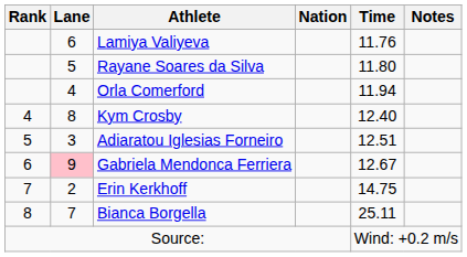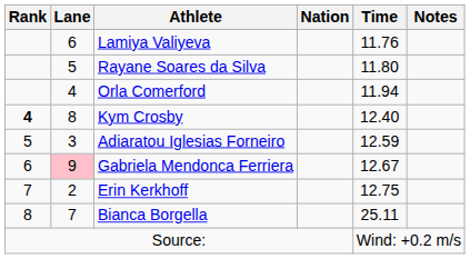 <table class="wikitable sortable" style="text-align:center">
 <tr>
 <th scope="col" style="width: 10px;">Rank</th>
 <th scope="col" style="width: 10px;">Lane</th>
 <th scope="col">Athlete</th>
 <th scope="col">Nation</th>
 <th scope="col">Time</th>
 <th scope="col">Notes</th>
 </tr>
 <tr>
 <td></td>
 <td>6</td>
 <td align=left><a href='#'>Lamiya Valiyeva</a></td>
 <td align=left></td>
 <td>11.76</td>
 <td></td>
 </tr>
 <tr>
 <td></td>
 <td>5</td>
 <td align=left><a href='#'>Rayane Soares da Silva</a></td>
 <td align=left></td>
 <td>11.80</td>
 <td></td>
 </tr>
 <tr>
 <td></td>
 <td>4</td>
 <td align=left><a href='#'>Orla Comerford</a></td>
 <td align=left></td>
 <td>11.94</td>
 <td></td>
 </tr>
 <tr>
-<td>4</td>
+<td><strong>4</strong></td>
 <td>8</td>
 <td align=left><a href='#'>Kym Crosby</a></td>
 <td align=left></td>
 <td>12.40</td>
 <td></td>
 </tr>
 <tr>
 <td>5</td>
 <td>3</td>
 <td align=left><a href='#'>Adiaratou Iglesias Forneiro</a></td>
 <td align=left></td>
-<td>12.51</td>
+<td>12.59</td>
 <td></td>
 </tr>
 <tr>
 <td>6</td>
 <td style="background: pink;">9</td>
 <td align=left><a href='#'>Gabriela Mendonca Ferriera</a></td>
 <td align=left></td>
 <td>12.67</td>
 <td></td>
 </tr>
 <tr>
 <td>7</td>
 <td>2</td>
 <td align=left><a href='#'>Erin Kerkhoff</a></td>
 <td align=left></td>
-<td>14.75</td>
+<td>12.75</td>
 <td></td>
 </tr>
 <tr>
 <td>8</td>
 <td>7</td>
 <td align=left><a href='#'>Bianca Borgella</a></td>
 <td align=left></td>
 <td>25.11</td>
 <td></td>
 </tr>
 <tr class="sortbottom">
 <td colspan=4>Source:</td>
 <td colspan=2>Wind: +0.2 m/s</td>
 </tr>
 </table>
